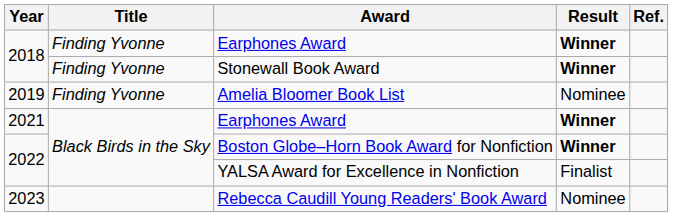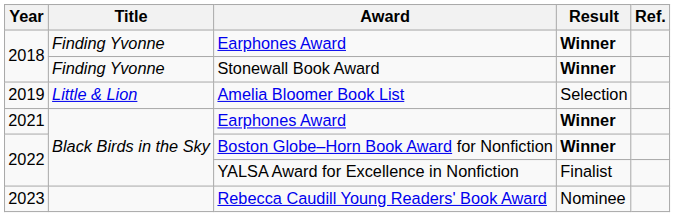 <table class="wikitable">
 <tr>
 <th>Year</th>
 <th>Title</th>
 <th>Award</th>
 <th>Result</th>
 <th>Ref.</th>
 </tr>
 <tr>
 <td rowspan="2">2018</td>
 <td><em>Finding Yvonne</em></td>
 <td><a href='#'>Earphones Award</a></td>
 <td><strong>Winner</strong></td>
 <td></td>
 </tr>
 <tr>
 <td><em>Finding Yvonne</em></td>
 <td>Stonewall Book Award</td>
 <td><strong>Winner</strong></td>
 <td></td>
 </tr>
 <tr>
 <td>2019</td>
-<td><em>Finding Yvonne</em></td>
+<td><em><a href='#'>Little & Lion</a></em></td>
 <td><a href='#'>Amelia Bloomer Book List</a></td>
-<td>Nominee</td>
+<td>Selection</td>
 <td></td>
 </tr>
 <tr>
 <td>2021</td>
 <td rowspan="3"><em>Black Birds in the Sky</em></td>
 <td><a href='#'>Earphones Award</a></td>
 <td><strong>Winner</strong></td>
 <td></td>
 </tr>
 <tr>
 <td rowspan="2">2022</td>
 <td><a href='#'>Boston Globe–Horn Book Award</a> for Nonfiction</td>
 <td><strong>Winner</strong></td>
 <td></td>
 </tr>
 <tr>
 <td>YALSA Award for Excellence in Nonfiction</td>
 <td>Finalist</td>
 <td></td>
 </tr>
 <tr>
 <td>2023</td>
 <td></td>
 <td><a href='#'>Rebecca Caudill Young Readers' Book Award</a></td>
 <td>Nominee</td>
 <td></td>
 </tr>
 </table>
